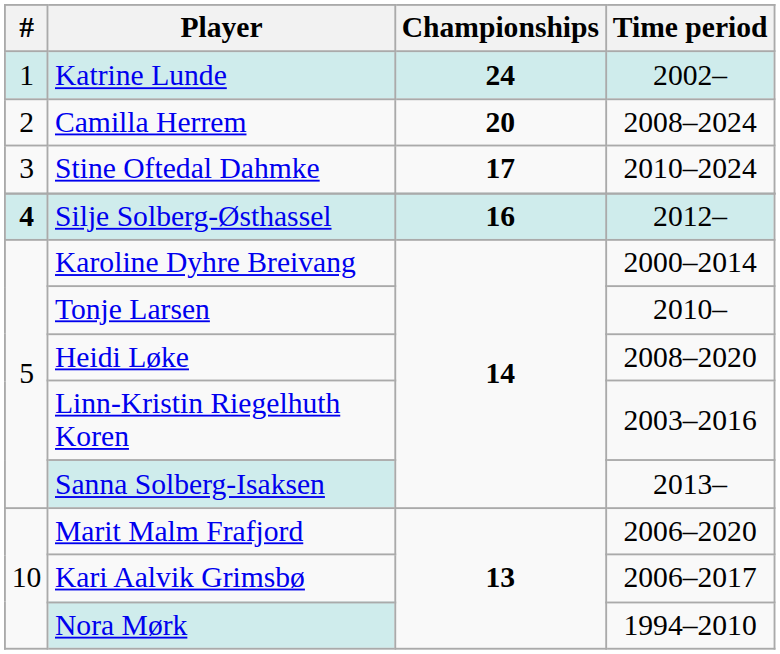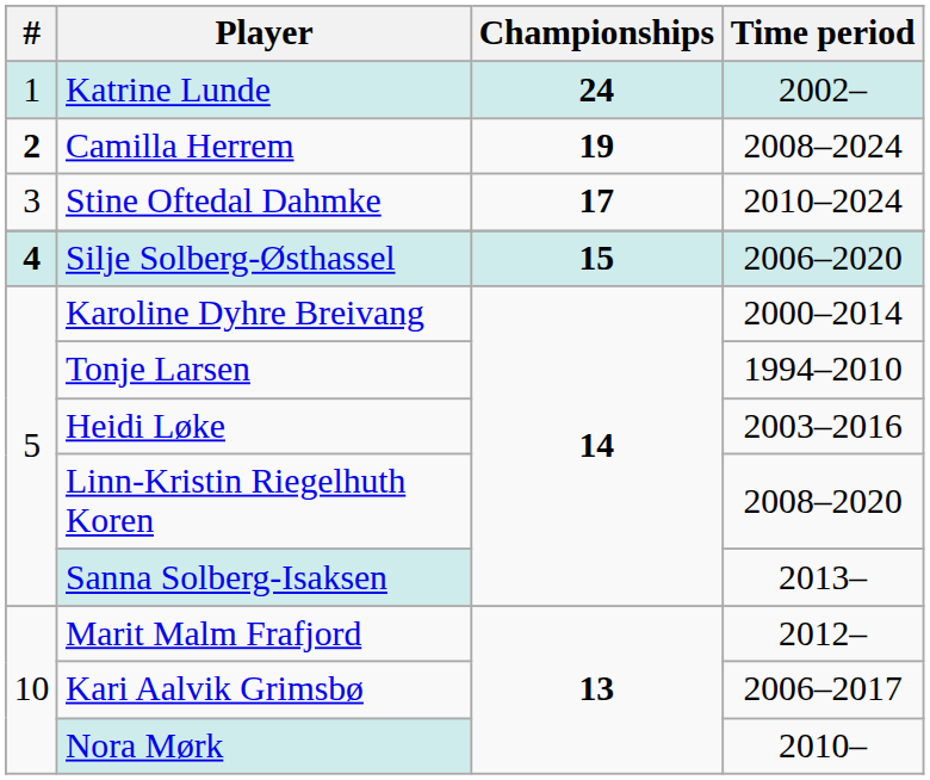 <table class="wikitable sortable" style="text-align:center">
 <tr>
 <th>#</th>
 <th width=180px>Player</th>
 <th>Championships</th>
 <th>Time period</th>
 </tr>
 <tr style="background:#CFECEC">
 <td>1</td>
 <td align="left"><a href='#'>Katrine Lunde</a></td>
 <td><strong>24</strong></td>
 <td>2002–</td>
 </tr>
 <tr>
-<td>2</td>
+<td><strong>2</strong></td>
 <td align="left"><a href='#'>Camilla Herrem</a></td>
-<td><strong>20</strong></td>
+<td><strong>19</strong></td>
 <td>2008–2024</td>
 </tr>
 <tr>
 <td>3</td>
 <td align="left"><a href='#'>Stine Oftedal Dahmke</a></td>
 <td><strong>17</strong></td>
 <td>2010–2024</td>
 </tr>
 <tr>
 </tr>
 <tr style="background:#CFECEC">
 <td><strong>4</strong></td>
 <td align="left"><a href='#'>Silje Solberg-Østhassel</a></td>
-<td><strong>16</strong></td>
-<td>2012–</td>
+<td><strong>15</strong></td>
+<td>2006–2020</td>
 </tr>
 <tr>
 <td rowspan=5>5</td>
 <td align="left"><a href='#'>Karoline Dyhre Breivang</a></td>
 <td rowspan=5><strong>14</strong></td>
 <td>2000–2014</td>
 </tr>
 <tr>
 <td align="left"><a href='#'>Tonje Larsen</a></td>
-<td>2010–</td>
+<td>1994–2010</td>
 </tr>
 <tr>
 <td align="left"><a href='#'>Heidi Løke</a></td>
-<td>2008–2020</td>
+<td>2003–2016</td>
 </tr>
 <tr>
 <td align="left"><a href='#'>Linn-Kristin Riegelhuth Koren</a></td>
-<td>2003–2016</td>
+<td>2008–2020</td>
 </tr>
 <tr>
 <td style="background:#CFECEC" align="left"><a href='#'>Sanna Solberg-Isaksen</a></td>
 <td>2013–</td>
 </tr>
 <tr>
 <td rowspan=3>10</td>
 <td align="left"><a href='#'>Marit Malm Frafjord</a></td>
 <td rowspan=4><strong>13</strong></td>
-<td>2006–2020</td>
+<td>2012–</td>
 </tr>
 <tr>
 <td align="left"><a href='#'>Kari Aalvik Grimsbø</a></td>
 <td>2006–2017</td>
 </tr>
 <tr>
 <td style="background:#CFECEC" align="left"><a href='#'>Nora Mørk</a></td>
-<td>1994–2010</td>
+<td>2010–</td>
 </tr>
 </table>
